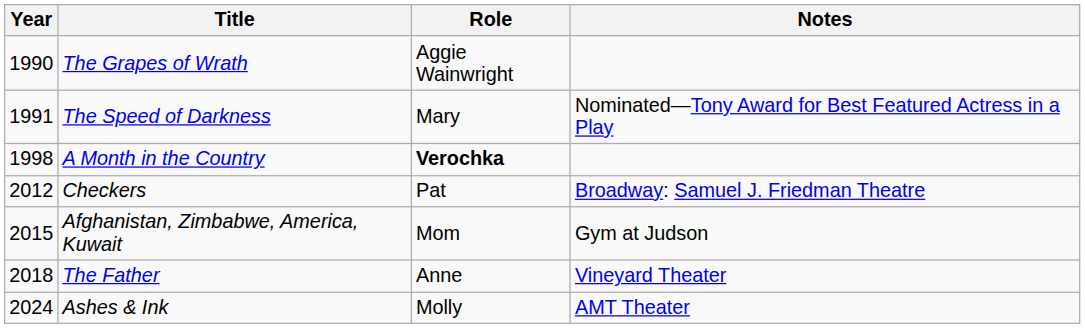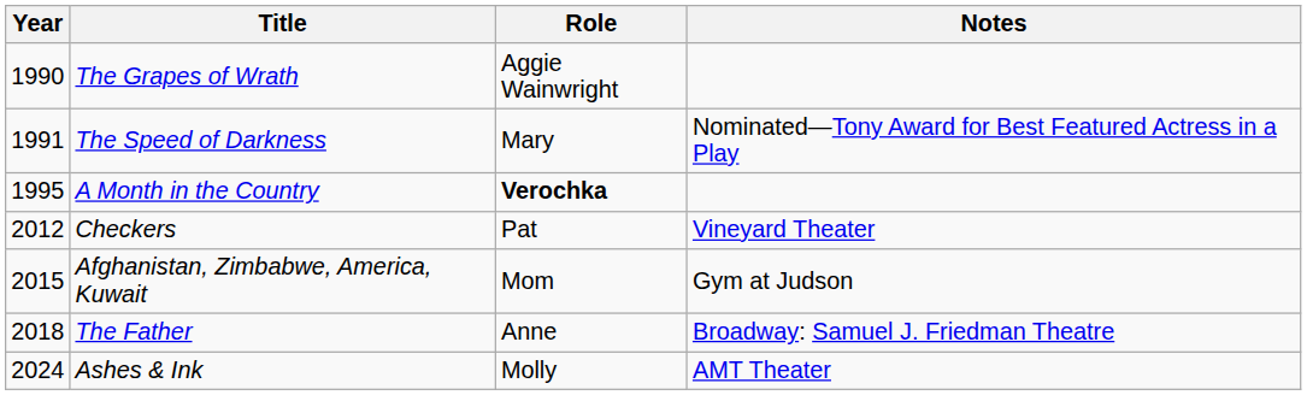 <table class="wikitable sortable">
 <tr>
 <th>Year</th>
 <th>Title</th>
 <th>Role</th>
 <th class="unsortable">Notes</th>
 </tr>
 <tr>
 <td>1990</td>
 <td><em><a href='#'>The Grapes of Wrath</a></em></td>
 <td>Aggie Wainwright</td>
 <td></td>
 </tr>
 <tr>
 <td>1991</td>
 <td><em><a href='#'>The Speed of Darkness</a></em></td>
 <td>Mary</td>
 <td>Nominated—<a href='#'>Tony Award for Best Featured Actress in a Play</a></td>
 </tr>
 <tr>
-<td>1998</td>
+<td>1995</td>
 <td><em><a href='#'>A Month in the Country</a></em></td>
 <td><strong>Verochka</strong></td>
 <td></td>
 </tr>
 <tr>
 <td>2012</td>
 <td><em>Checkers</em></td>
 <td>Pat </td>
-<td><a href='#'>Broadway</a>: <a href='#'>Samuel J. Friedman Theatre</a></td>
+<td><a href='#'>Vineyard Theater</a></td>
 </tr>
 <tr>
 <td>2015</td>
 <td><em>Afghanistan, Zimbabwe, America, Kuwait</em> </td>
 <td>Mom</td>
 <td>Gym at Judson</td>
 </tr>
 <tr>
 <td>2018</td>
 <td><em><a href='#'>The Father</a></em></td>
 <td>Anne</td>
-<td><a href='#'>Vineyard Theater</a></td>
+<td><a href='#'>Broadway</a>: <a href='#'>Samuel J. Friedman Theatre</a></td>
 </tr>
 <tr>
 <td>2024</td>
 <td><em>Ashes & Ink </em></td>
 <td>Molly </td>
 <td><a href='#'>AMT Theater</a></td>
 </tr>
 </table>
